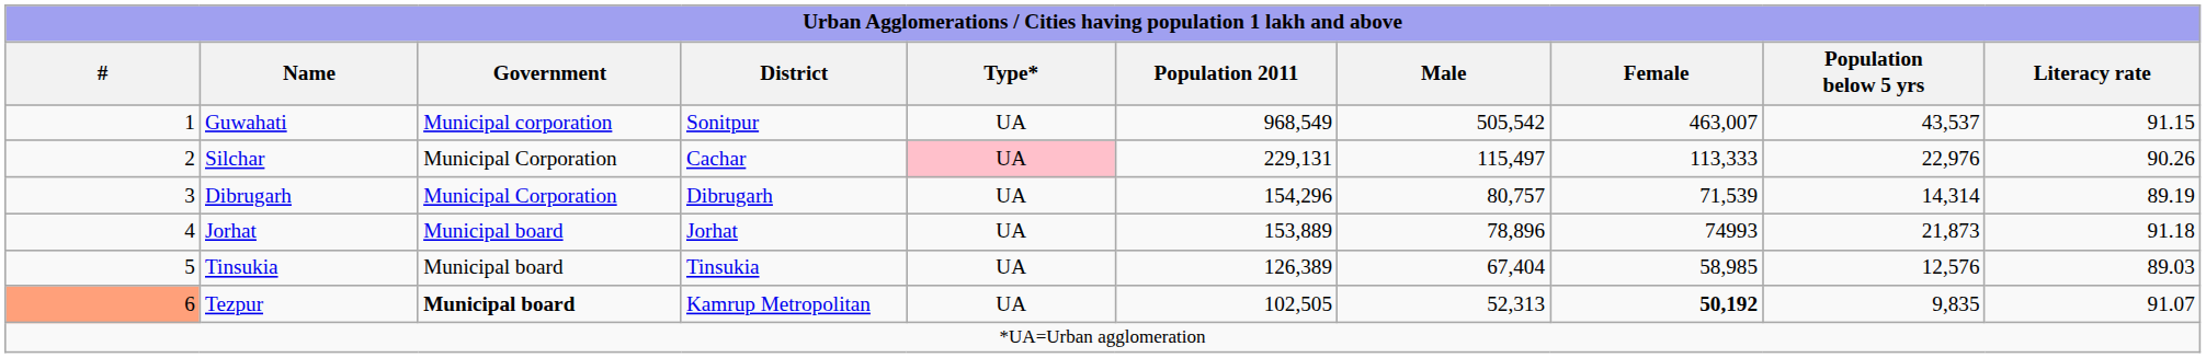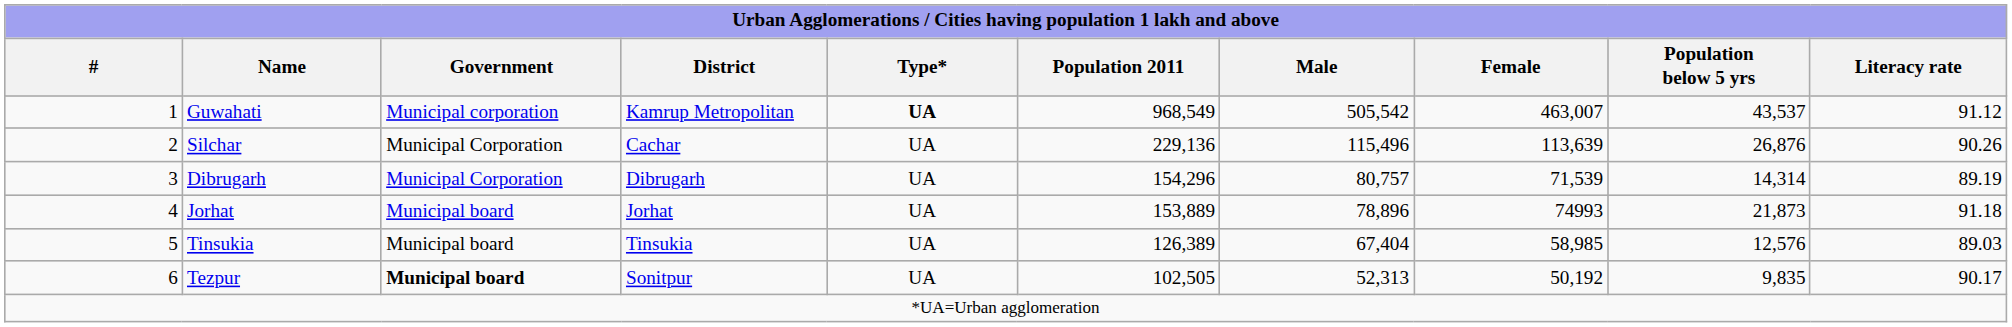 <table class="wikitable sortable" style="text-align: center; font-size:75%;">
 <tr>
 <th colspan="10" style="background:#A0A0F0;">Urban Agglomerations / Cities having population 1 lakh and above</th>
 </tr>
 <tr>
 <th style="width: 150px;">#</th>
 <th style="width: 150px;">Name</th>
 <th style="width: 180px;">Government</th>
 <th style="width: 150px;">District</th>
 <th style="width: 150px;">Type*</th>
 <th style="width: 150px;">Population 2011</th>
 <th style="width: 150px;">Male</th>
 <th style="width: 150px;">Female</th>
 <th style="width: 150px;">Population<br> below 5 yrs</th>
 <th style="width: 150px;">Literacy rate</th>
 </tr>
 <tr>
 <td align="right">1</td>
 <td align=left><a href='#'>Guwahati</a></td>
 <td align=left><a href='#'>Municipal corporation</a></td>
-<td align=left><a href='#'>Sonitpur</a></td>
-<td>UA</td>
+<td align=left><a href='#'>Kamrup Metropolitan</a></td>
+<td><strong>UA</strong></td>
 <td align="right">968,549</td>
 <td align="right">505,542</td>
 <td align="right">463,007</td>
 <td align="right">43,537</td>
-<td align="right">91.15</td>
+<td align="right">91.12</td>
 </tr>
 <tr>
 <td align="right">2</td>
 <td align=left><a href='#'>Silchar</a></td>
 <td align=left>Municipal Corporation</td>
 <td align=left><a href='#'>Cachar</a></td>
-<td style="background: pink;">UA</td>
-<td align="right">229,131</td>
-<td align="right">115,497</td>
-<td align="right">113,333</td>
-<td align="right">22,976</td>
+<td>UA</td>
+<td align="right">229,136</td>
+<td align="right">115,496</td>
+<td align="right">113,639</td>
+<td align="right">26,876</td>
 <td align="right">90.26</td>
 </tr>
 <tr>
 <td align="right">3</td>
 <td align=left><a href='#'>Dibrugarh</a></td>
 <td align=left><a href='#'>Municipal Corporation</a></td>
 <td align=left><a href='#'>Dibrugarh</a></td>
 <td>UA</td>
 <td align="right">154,296</td>
 <td align="right">80,757</td>
 <td align="right">71,539</td>
 <td align="right">14,314</td>
 <td align="right">89.19</td>
 </tr>
 <tr>
 <td align="right">4</td>
 <td align=left><a href='#'>Jorhat</a></td>
 <td align=left><a href='#'>Municipal board</a></td>
 <td align=left><a href='#'>Jorhat</a></td>
 <td>UA</td>
 <td align="right">153,889</td>
 <td align="right">78,896</td>
 <td align="right">74993</td>
 <td align="right">21,873</td>
 <td align="right">91.18</td>
 </tr>
 <tr>
 <td align="right">5</td>
 <td align=left><a href='#'>Tinsukia</a></td>
 <td align=left>Municipal board</td>
 <td align=left><a href='#'>Tinsukia</a></td>
 <td>UA</td>
 <td align="right">126,389</td>
 <td align="right">67,404</td>
 <td align="right">58,985</td>
 <td align="right">12,576</td>
 <td align="right">89.03</td>
 </tr>
 <tr>
-<td align="right" style="background: lightsalmon;">6</td>
+<td align="right">6</td>
 <td align=left><a href='#'>Tezpur</a></td>
 <td align=left><strong>Municipal board</strong></td>
-<td align=left><a href='#'>Kamrup Metropolitan</a></td>
+<td align=left><a href='#'>Sonitpur</a></td>
 <td>UA</td>
 <td align="right">102,505</td>
 <td align="right">52,313</td>
-<td align="right"><strong>50,192</strong></td>
+<td align="right">50,192</td>
 <td align="right">9,835</td>
-<td align="right">91.07</td>
+<td align="right">90.17</td>
 </tr>
 <tr>
 <td align="center" colspan="30" style="font-size: 8pt">*UA=Urban agglomeration</td>
 </tr>
 </table>
